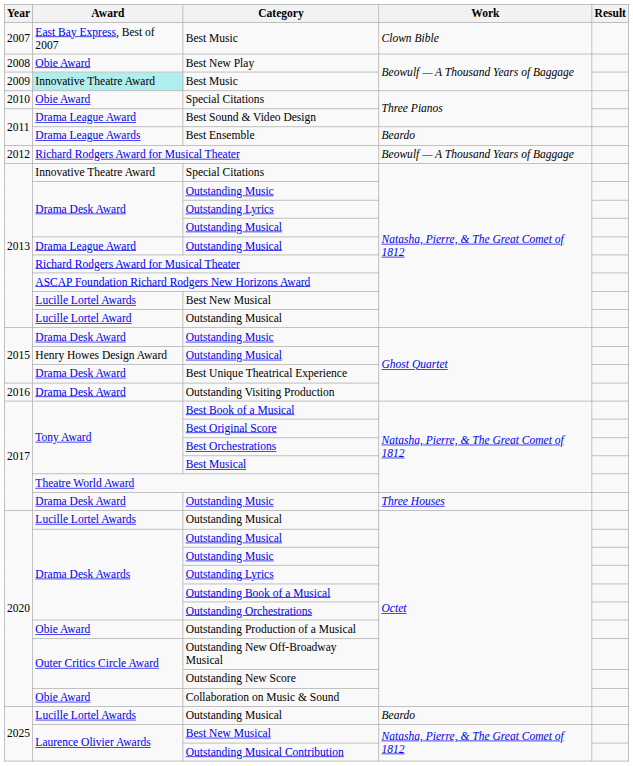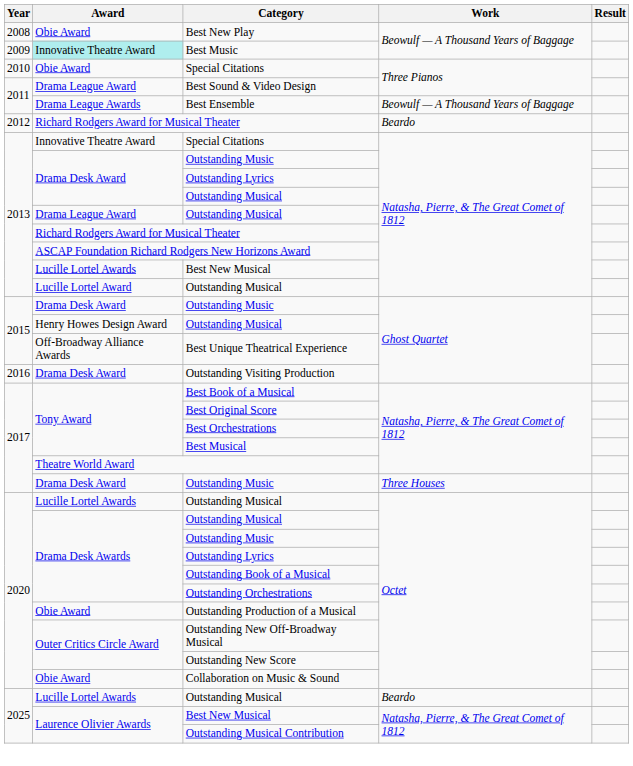 <table class="wikitable">
 <tr>
 <th>Year</th>
 <th>Award</th>
 <th>Category</th>
 <th>Work</th>
 <th>Result</th>
-</tr>
-<tr>
-<td>2007</td>
-<td><a href='#'>East Bay Express</a>, Best of 2007</td>
-<td>Best Music</td>
-<td><em>Clown Bible</em></td>
-<td></td>
 </tr>
 <tr>
 <td>2008</td>
 <td><a href='#'>Obie Award</a></td>
 <td>Best New Play</td>
 <td rowspan="2"><em>Beowulf — A Thousand Years of Baggage</em></td>
 <td></td>
 </tr>
 <tr>
 <td>2009</td>
 <td style="background: paleturquoise;">Innovative Theatre Award</td>
 <td>Best Music</td>
 <td></td>
 </tr>
 <tr>
 <td>2010</td>
 <td><a href='#'>Obie Award</a></td>
 <td>Special Citations</td>
 <td rowspan="2"><em>Three Pianos</em></td>
 <td></td>
 </tr>
 <tr>
 <td rowspan="2">2011</td>
 <td rowspan="1"><a href='#'>Drama League Award</a></td>
 <td>Best Sound & Video Design</td>
 <td></td>
 </tr>
 <tr>
 <td><a href='#'>Drama League Awards</a></td>
 <td>Best Ensemble</td>
-<td><em>Beardo</em></td>
+<td><em>Beowulf — A Thousand Years of Baggage</em></td>
 <td></td>
 </tr>
 <tr>
 <td>2012</td>
 <td colspan="2"><a href='#'>Richard Rodgers Award for Musical Theater</a></td>
-<td><em>Beowulf — A Thousand Years of Baggage</em></td>
+<td><em>Beardo</em></td>
 <td></td>
 </tr>
 <tr>
 <td rowspan="9">2013</td>
 <td>Innovative Theatre Award</td>
 <td>Special Citations</td>
 <td rowspan="9"><em><a href='#'>Natasha, Pierre, & The Great Comet of 1812</a></em></td>
 <td></td>
 </tr>
 <tr>
 <td rowspan="3"><a href='#'>Drama Desk Award</a></td>
 <td><a href='#'>Outstanding Music</a></td>
 <td></td>
 </tr>
 <tr>
 <td><a href='#'>Outstanding Lyrics</a></td>
 <td></td>
 </tr>
 <tr>
 <td><a href='#'>Outstanding Musical</a></td>
 <td></td>
 </tr>
 <tr>
 <td rowspan="1"><a href='#'>Drama League Award</a></td>
 <td><a href='#'>Outstanding Musical</a></td>
 <td></td>
 </tr>
 <tr>
 <td colspan="2"><a href='#'>Richard Rodgers Award for Musical Theater</a></td>
 <td></td>
 </tr>
 <tr>
 <td colspan="2"><a href='#'>ASCAP Foundation Richard Rodgers New Horizons Award</a></td>
 <td></td>
 </tr>
 <tr>
 <td><a href='#'>Lucille Lortel Awards</a></td>
 <td>Best New Musical</td>
 <td></td>
 </tr>
 <tr>
 <td rowspan="1"><a href='#'>Lucille Lortel Award</a></td>
 <td>Outstanding Musical</td>
 <td></td>
 </tr>
 <tr>
 <td rowspan="3">2015</td>
 <td rowspan="1"><a href='#'>Drama Desk Award</a></td>
 <td><a href='#'>Outstanding Music</a></td>
 <td rowspan="4"><em><a href='#'>Ghost Quartet</a></em></td>
 <td></td>
 </tr>
 <tr>
 <td>Henry Howes Design Award</td>
 <td><a href='#'>Outstanding Musical</a></td>
 <td></td>
 </tr>
 <tr>
-<td rowspan="1"><a href='#'>Drama Desk Award</a></td>
+<td rowspan="1">Off-Broadway Alliance Awards</td>
 <td>Best Unique Theatrical Experience</td>
 <td></td>
 </tr>
 <tr>
 <td>2016</td>
 <td rowspan="1"><a href='#'>Drama Desk Award</a></td>
 <td>Outstanding Visiting Production</td>
 <td></td>
 </tr>
 <tr>
 <td rowspan="6">2017</td>
 <td rowspan="4"><a href='#'>Tony Award</a></td>
 <td><a href='#'>Best Book of a Musical</a></td>
 <td rowspan="5"><em><a href='#'>Natasha, Pierre, & The Great Comet of 1812</a></em></td>
 <td></td>
 </tr>
 <tr>
 <td><a href='#'>Best Original Score</a></td>
 <td></td>
 </tr>
 <tr>
 <td><a href='#'>Best Orchestrations</a></td>
 <td></td>
 </tr>
 <tr>
 <td><a href='#'>Best Musical</a></td>
 <td></td>
 </tr>
 <tr>
 <td colspan="2"><a href='#'>Theatre World Award</a></td>
 <td></td>
 </tr>
 <tr>
 <td rowspan="1"><a href='#'>Drama Desk Award</a></td>
 <td><a href='#'>Outstanding Music</a></td>
 <td><em><a href='#'>Three Houses</a></em></td>
 <td></td>
 </tr>
 <tr>
 <td rowspan="10">2020</td>
 <td><a href='#'>Lucille Lortel Awards</a></td>
 <td>Outstanding Musical</td>
 <td rowspan="10"><em><a href='#'>Octet</a></em></td>
 <td></td>
 </tr>
 <tr>
 <td rowspan="5"><a href='#'>Drama Desk Awards</a></td>
 <td><a href='#'>Outstanding Musical</a></td>
 <td></td>
 </tr>
 <tr>
 <td><a href='#'>Outstanding Music</a></td>
 <td></td>
 </tr>
 <tr>
 <td><a href='#'>Outstanding Lyrics</a></td>
 <td></td>
 </tr>
 <tr>
 <td><a href='#'>Outstanding Book of a Musical</a></td>
 <td></td>
 </tr>
 <tr>
 <td><a href='#'>Outstanding Orchestrations</a></td>
 <td></td>
 </tr>
 <tr>
 <td><a href='#'>Obie Award</a></td>
 <td>Outstanding Production of a Musical</td>
 <td></td>
 </tr>
 <tr>
 <td rowspan="2"><a href='#'>Outer Critics Circle Award</a></td>
 <td>Outstanding New Off-Broadway Musical</td>
 <td></td>
 </tr>
 <tr>
 <td>Outstanding New Score</td>
 <td></td>
 </tr>
 <tr>
 <td><a href='#'>Obie Award</a></td>
 <td>Collaboration on Music & Sound</td>
 <td></td>
 </tr>
 <tr>
 <td rowspan="3">2025</td>
 <td><a href='#'>Lucille Lortel Awards</a></td>
 <td>Outstanding Musical</td>
 <td><em>Beardo</em></td>
 <td></td>
 </tr>
 <tr>
 <td rowspan="2"><a href='#'>Laurence Olivier Awards</a></td>
 <td><a href='#'>Best New Musical</a></td>
 <td rowspan="2"><em><a href='#'>Natasha, Pierre, & The Great Comet of 1812</a></em></td>
 <td></td>
 </tr>
 <tr>
 <td><a href='#'>Outstanding Musical Contribution</a></td>
 <td></td>
 </tr>
 </table>
